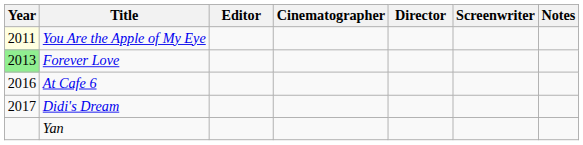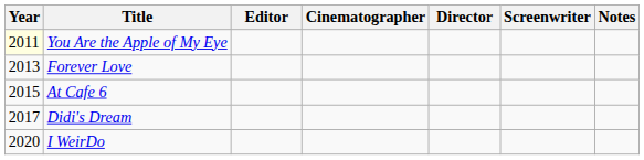 <table class="wikitable">
 <tr>
 <th>Year</th>
 <th>Title</th>
 <th style="width:65px;">Editor</th>
 <th style="width:65px;">Cinematographer</th>
 <th style="width:65px;">Director</th>
 <th style="width:65px;">Screenwriter</th>
 <th>Notes</th>
 </tr>
 <tr>
 <td style="background: lightyellow;">2011</td>
 <td><em><a href='#'>You Are the Apple of My Eye</a></em></td>
 <td></td>
 <td></td>
 <td></td>
 <td></td>
 <td></td>
 </tr>
 <tr>
-<td style="background: lightgreen;">2013</td>
+<td>2013</td>
 <td><em><a href='#'>Forever Love</a></em></td>
 <td></td>
 <td></td>
 <td></td>
 <td></td>
 <td></td>
 </tr>
 <tr>
-<td>2016</td>
+<td>2015</td>
 <td><em><a href='#'>At Cafe 6</a></em></td>
 <td></td>
 <td></td>
 <td></td>
 <td></td>
 <td></td>
 </tr>
 <tr>
 <td>2017</td>
 <td><em><a href='#'>Didi's Dream</a></em></td>
 <td></td>
 <td></td>
 <td></td>
 <td></td>
 <td></td>
 </tr>
 <tr>
-<td></td>
-<td><em>Yan</em></td>
+<td>2020</td>
+<td><em><a href='#'>I WeirDo</a></em></td>
 <td></td>
 <td></td>
 <td></td>
 <td></td>
 <td></td>
 </tr>
 </table>
